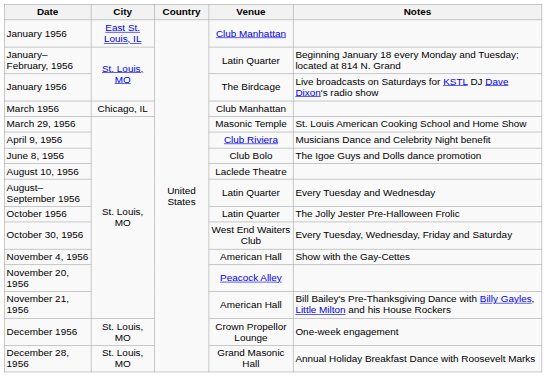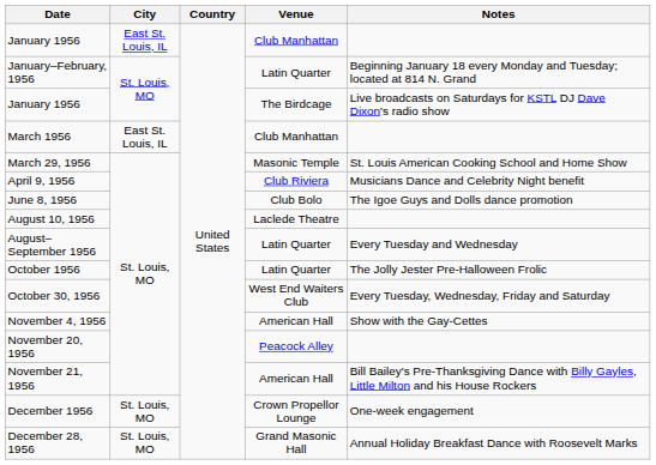 <table class="wikitable">
 <tr>
 <th>Date</th>
 <th>City</th>
 <th>Country</th>
 <th>Venue</th>
 <th>Notes</th>
 </tr>
 <tr>
 <td>January 1956</td>
 <td align="center"><a href='#'>East St. Louis, IL</a></td>
 <td align="center" rowspan="16">United States</td>
 <td align="center"><a href='#'>Club Manhattan</a></td>
 <td></td>
 </tr>
 <tr>
 <td>January–February, 1956</td>
 <td align="center" rowspan="2"><a href='#'>St. Louis, MO</a></td>
 <td align="center">Latin Quarter</td>
 <td>Beginning January 18 every Monday and Tuesday; located at 814 N. Grand</td>
 </tr>
 <tr>
 <td>January 1956</td>
 <td align="center">The Birdcage</td>
 <td>Live broadcasts on Saturdays for <a href='#'>KSTL</a> DJ <a href='#'>Dave Dixon</a>'s radio show</td>
 </tr>
 <tr>
 <td>March 1956</td>
-<td align="center">Chicago, IL</td>
+<td align="center">East St. Louis, IL</td>
 <td align="center">Club Manhattan</td>
 <td></td>
 </tr>
 <tr>
 <td>March 29, 1956</td>
 <td align="center" rowspan="10">St. Louis, MO</td>
 <td align="center">Masonic Temple</td>
 <td>St. Louis American Cooking School and Home Show</td>
 </tr>
 <tr>
 <td>April 9, 1956</td>
 <td align="center"><a href='#'>Club Riviera</a></td>
 <td>Musicians Dance and Celebrity Night benefit</td>
 </tr>
 <tr>
 <td>June 8, 1956</td>
 <td align="center">Club Bolo</td>
 <td>The Igoe Guys and Dolls dance promotion</td>
 </tr>
 <tr>
 <td>August 10, 1956</td>
 <td align="center">Laclede Theatre</td>
 <td></td>
 </tr>
 <tr>
 <td>August–September 1956</td>
 <td align="center">Latin Quarter</td>
 <td>Every Tuesday and Wednesday</td>
 </tr>
 <tr>
 <td>October 1956</td>
 <td align="center">Latin Quarter</td>
 <td>The Jolly Jester Pre-Halloween Frolic</td>
 </tr>
 <tr>
 <td>October 30, 1956</td>
 <td align="center">West End Waiters Club</td>
 <td>Every Tuesday, Wednesday, Friday and Saturday</td>
 </tr>
 <tr>
 <td>November 4, 1956</td>
 <td align="center">American Hall</td>
 <td>Show with the Gay-Cettes</td>
 </tr>
 <tr>
 <td>November 20, 1956</td>
 <td align="center"><a href='#'>Peacock Alley</a></td>
 <td></td>
 </tr>
 <tr>
 <td>November 21, 1956</td>
 <td align="center">American Hall</td>
 <td>Bill Bailey's Pre-Thanksgiving Dance with <a href='#'>Billy Gayles</a>, <a href='#'>Little Milton</a> and his House Rockers</td>
 </tr>
 <tr>
 <td>December 1956</td>
 <td align="center">St. Louis, MO</td>
 <td align="center">Crown Propellor Lounge</td>
 <td>One-week engagement</td>
 </tr>
 <tr>
 <td>December 28, 1956</td>
 <td align="center">St. Louis, MO</td>
 <td align="center">Grand Masonic Hall</td>
 <td>Annual Holiday Breakfast Dance with Roosevelt Marks</td>
 </tr>
 </table>
